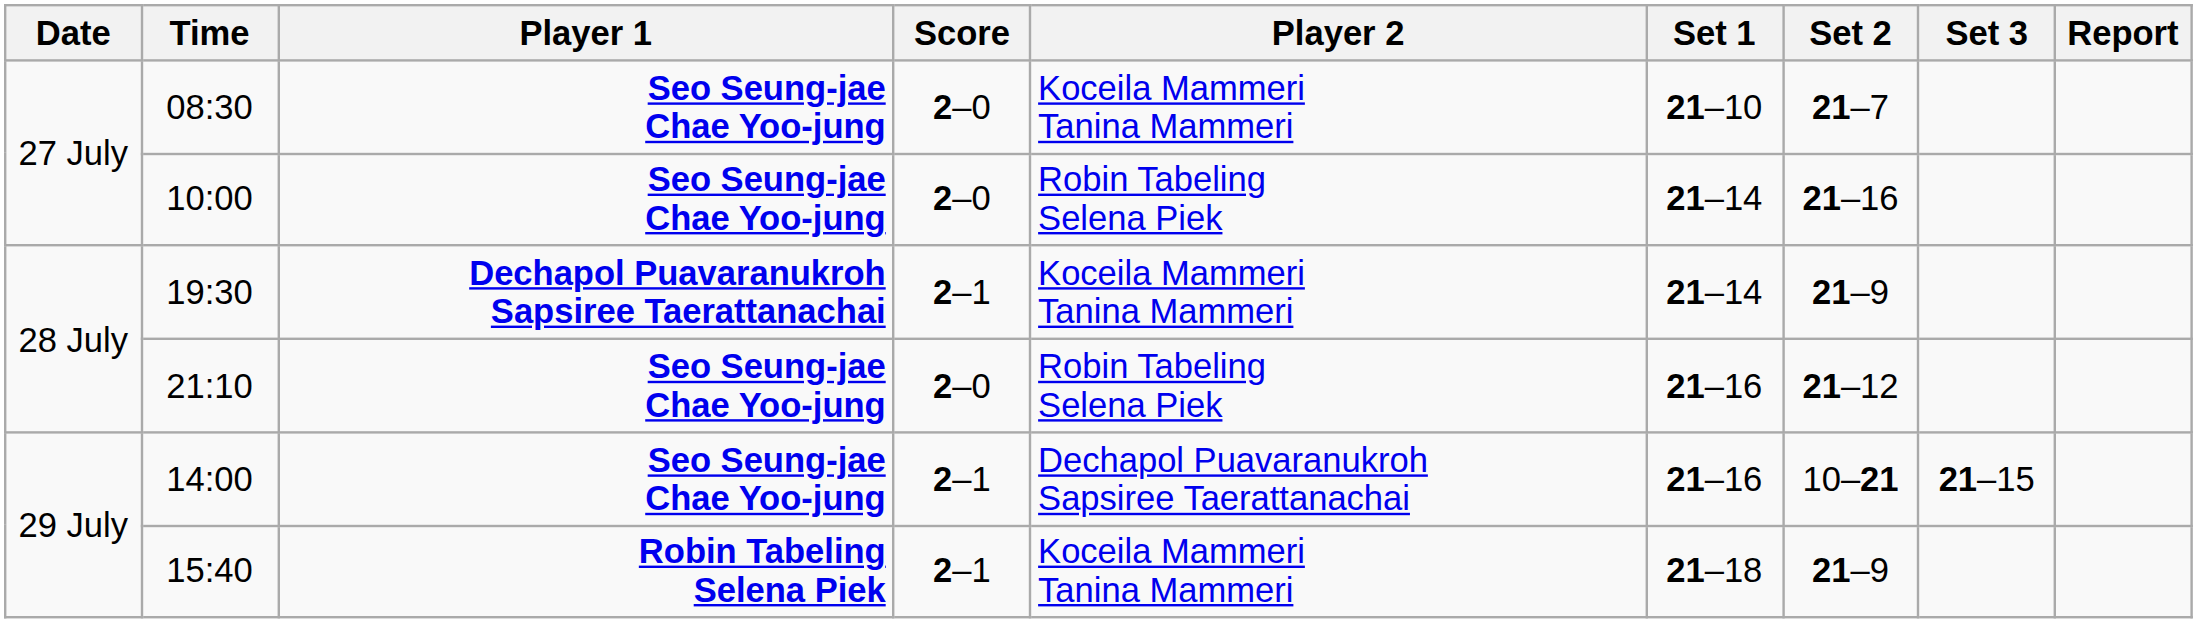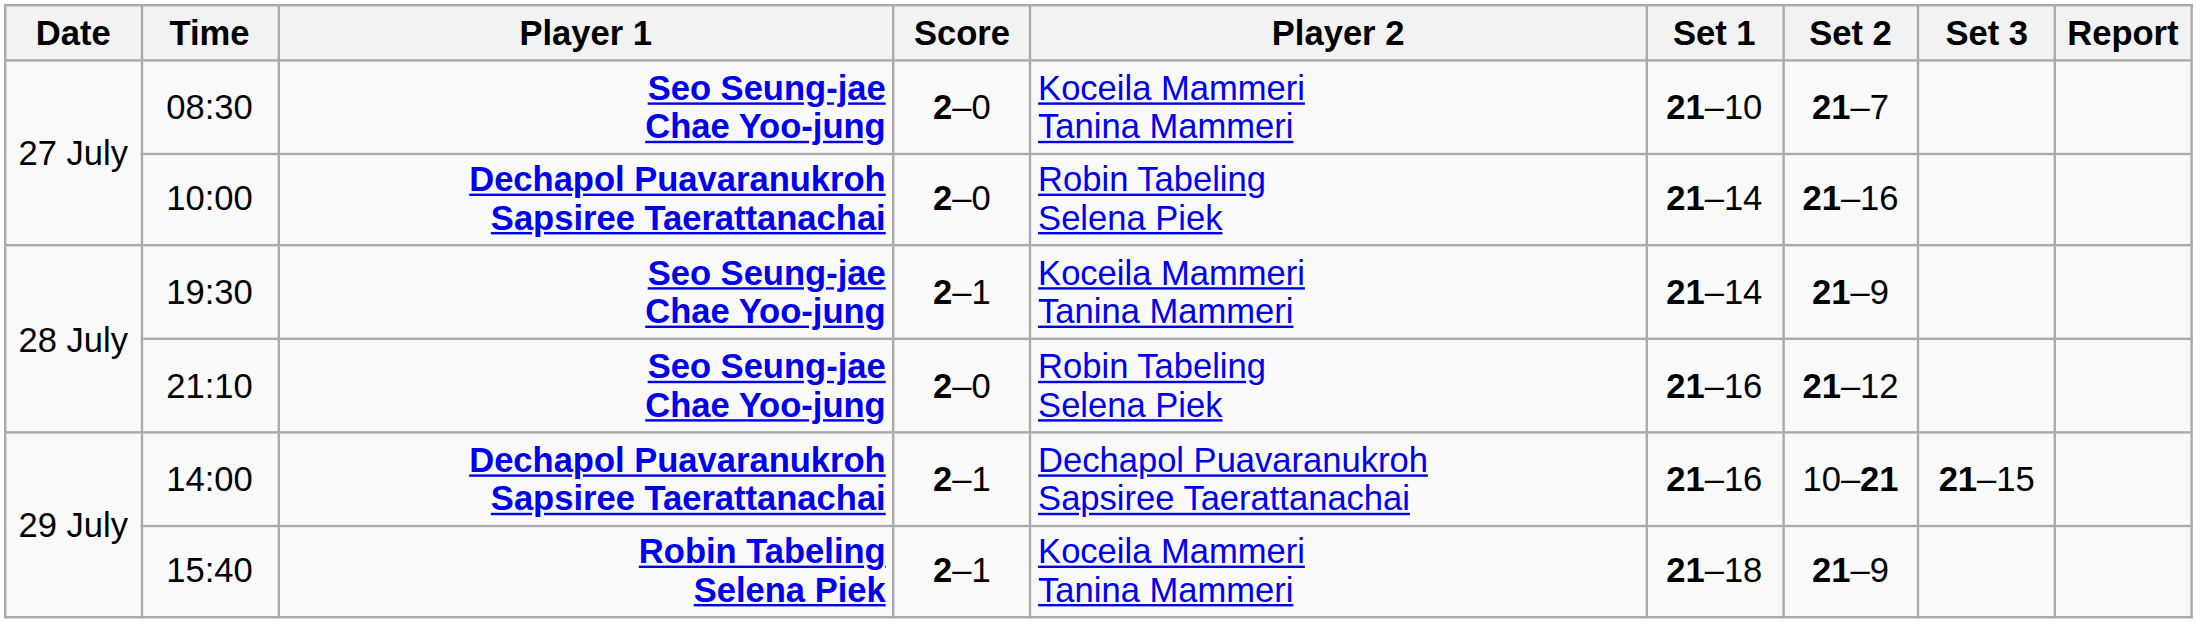 <table class="wikitable" style="font-size:90%; text-align:center">
 <tr>
 <th width="50">Date</th>
 <th width="50">Time</th>
 <th width="250">Player 1</th>
 <th width="50">Score</th>
 <th width="250">Player 2</th>
 <th width="50">Set 1</th>
 <th width="50">Set 2</th>
 <th width="50">Set 3</th>
 <th width="50">Report</th>
 </tr>
 <tr>
 <td rowspan="2">27 July</td>
 <td>08:30</td>
 <td align="right"><strong><a href='#'>Seo Seung-jae</a> <br><a href='#'>Chae Yoo-jung</a> </strong></td>
 <td><strong>2</strong>–0</td>
 <td align="left"> <a href='#'>Koceila Mammeri</a><br> <a href='#'>Tanina Mammeri</a></td>
 <td><strong>21</strong>–10</td>
 <td><strong>21</strong>–7</td>
 <td></td>
 <td></td>
 </tr>
 <tr>
 <td>10:00</td>
-<td align="right"><strong><a href='#'>Seo Seung-jae</a> <br><a href='#'>Chae Yoo-jung</a> </strong></td>
+<td align="right"><strong><a href='#'>Dechapol Puavaranukroh</a> <br><a href='#'>Sapsiree Taerattanachai</a> </strong></td>
 <td><strong>2</strong>–0</td>
 <td align="left"> <a href='#'>Robin Tabeling</a><br> <a href='#'>Selena Piek</a></td>
 <td><strong>21</strong>–14</td>
 <td><strong>21</strong>–16</td>
 <td></td>
 <td></td>
 </tr>
 <tr>
 <td rowspan="2">28 July</td>
 <td>19:30</td>
-<td align="right"><strong><a href='#'>Dechapol Puavaranukroh</a> <br><a href='#'>Sapsiree Taerattanachai</a> </strong></td>
+<td align="right"><strong><a href='#'>Seo Seung-jae</a> <br><a href='#'>Chae Yoo-jung</a> </strong></td>
 <td><strong>2</strong>–1</td>
 <td align="left"> <a href='#'>Koceila Mammeri</a><br> <a href='#'>Tanina Mammeri</a></td>
 <td><strong>21</strong>–14</td>
 <td><strong>21</strong>–9</td>
 <td></td>
 <td></td>
 </tr>
 <tr>
 <td>21:10</td>
 <td align="right"><strong><a href='#'>Seo Seung-jae</a> <br><a href='#'>Chae Yoo-jung</a> </strong></td>
 <td><strong>2</strong>–0</td>
 <td align="left"> <a href='#'>Robin Tabeling</a><br> <a href='#'>Selena Piek</a></td>
 <td><strong>21</strong>–16</td>
 <td><strong>21</strong>–12</td>
 <td></td>
 <td></td>
 </tr>
 <tr>
 <td rowspan="2">29 July</td>
 <td>14:00</td>
-<td align="right"><strong><a href='#'>Seo Seung-jae</a> <br><a href='#'>Chae Yoo-jung</a> </strong></td>
+<td align="right"><strong><a href='#'>Dechapol Puavaranukroh</a> <br><a href='#'>Sapsiree Taerattanachai</a> </strong></td>
 <td><strong>2</strong>–1</td>
 <td align="left"> <a href='#'>Dechapol Puavaranukroh</a><br> <a href='#'>Sapsiree Taerattanachai</a></td>
 <td><strong>21</strong>–16</td>
 <td>10–<strong>21</strong></td>
 <td><strong>21</strong>–15</td>
 <td></td>
 </tr>
 <tr>
 <td>15:40</td>
 <td align="right"><strong><a href='#'>Robin Tabeling</a> <br><a href='#'>Selena Piek</a> </strong></td>
 <td><strong>2</strong>–1</td>
 <td align="left"> <a href='#'>Koceila Mammeri</a><br> <a href='#'>Tanina Mammeri</a></td>
 <td><strong>21</strong>–18</td>
 <td><strong>21</strong>–9</td>
 <td></td>
 <td></td>
 </tr>
 </table>
